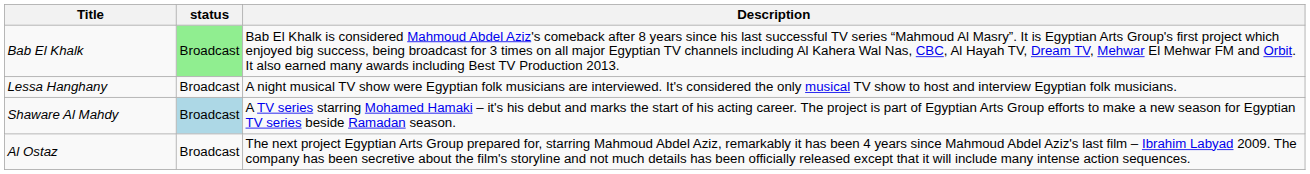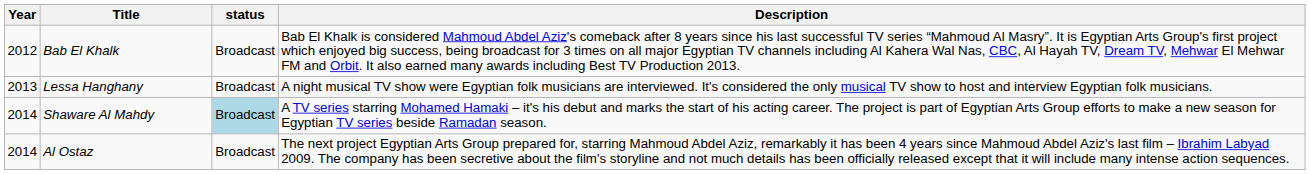 <table class="wikitable">
 <tr>
+<th style="width:33px;">Year</th>
 <th style="width:200px;">Title</th>
 <th>status</th>
 <th>Description</th>
 </tr>
 <tr>
+<td style="text-align:center;">2012</td>
 <td><em>Bab El Khalk</em></td>
-<td style="background: lightgreen;">Broadcast</td>
+<td>Broadcast</td>
 <td style="text-align:left;">Bab El Khalk is considered <a href='#'>Mahmoud Abdel Aziz</a>'s comeback after 8 years since his last successful TV series “Mahmoud Al Masry”. It is Egyptian Arts Group's first project which enjoyed big success, being broadcast for 3 times on all major Egyptian TV channels including Al Kahera Wal Nas, <a href='#'>CBC</a>, Al Hayah TV, <a href='#'>Dream TV</a>, <a href='#'>Mehwar</a> El Mehwar FM and <a href='#'>Orbit</a>. It also earned many awards including Best TV Production 2013.</td>
 </tr>
 <tr>
+<td style="text-align:center;">2013</td>
 <td><em>Lessa Hanghany</em></td>
 <td>Broadcast</td>
 <td style="text-align:left;">A night musical TV show were Egyptian folk musicians are interviewed. It's considered the only <a href='#'>musical</a> TV show to host and interview Egyptian folk musicians.</td>
 </tr>
 <tr>
+<td style="text-align:center;">2014</td>
 <td><em>Shaware Al Mahdy</em></td>
 <td style="background: lightblue;">Broadcast</td>
 <td style="text-align:left;">A <a href='#'>TV series</a> starring <a href='#'>Mohamed Hamaki</a> – it's his debut and marks the start of his acting career. The project is part of Egyptian Arts Group efforts to make a new season for Egyptian <a href='#'>TV series</a> beside <a href='#'>Ramadan</a> season.</td>
 </tr>
 <tr>
+<td style="text-align:center;">2014</td>
 <td><em>Al Ostaz</em></td>
 <td>Broadcast</td>
 <td style="text-align:left;">The next project Egyptian Arts Group prepared for, starring Mahmoud Abdel Aziz, remarkably it has been 4 years since Mahmoud Abdel Aziz's last film – <a href='#'>Ibrahim Labyad</a> 2009. The company has been secretive about the film's storyline and not much details has been officially released except that it will include many intense action sequences.</td>
 </tr>
 </table>
